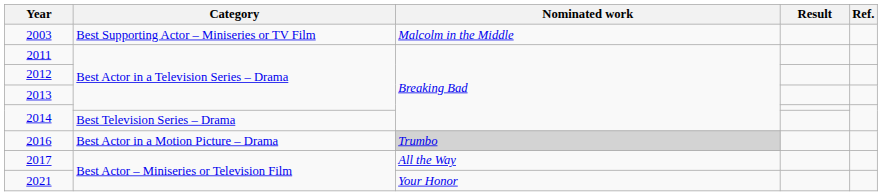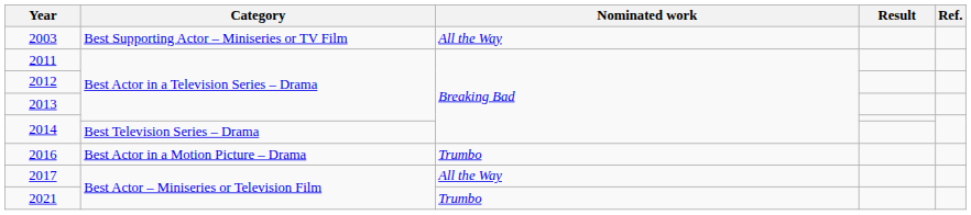 <table class=wikitable>
 <tr>
 <th scope="col" style="width:5em;">Year</th>
 <th scope="col" style="width:25em;">Category</th>
 <th scope="col" style="width:30em;">Nominated work</th>
 <th scope="col" style="width:5em;">Result</th>
 <th>Ref.</th>
 </tr>
 <tr>
 <td style="text-align:center;"><a href='#'>2003</a></td>
 <td><a href='#'>Best Supporting Actor – Miniseries or TV Film</a></td>
-<td><em><a href='#'>Malcolm in the Middle</a></em></td>
+<td><em><a href='#'>All the Way</a></em></td>
 <td></td>
 <td style="text-align:center;"></td>
 </tr>
 <tr>
 <td style="text-align:center;"><a href='#'>2011</a></td>
 <td rowspan="4"><a href='#'>Best Actor in a Television Series – Drama</a></td>
 <td rowspan="5"><em><a href='#'>Breaking Bad</a></em></td>
 <td></td>
 <td style="text-align:center;"></td>
 </tr>
 <tr>
 <td style="text-align:center;"><a href='#'>2012</a></td>
 <td></td>
 <td style="text-align:center;"></td>
 </tr>
 <tr>
 <td style="text-align:center;"><a href='#'>2013</a></td>
 <td></td>
 <td style="text-align:center;"></td>
 </tr>
 <tr>
 <td style="text-align:center;", rowspan=2><a href='#'>2014</a></td>
 <td></td>
 <td style="text-align:center;" rowspan="2"></td>
 </tr>
 <tr>
 <td><a href='#'>Best Television Series – Drama</a></td>
 <td></td>
 </tr>
 <tr>
 <td style="text-align:center;"><a href='#'>2016</a></td>
 <td><a href='#'>Best Actor in a Motion Picture – Drama</a></td>
-<td style="background: lightgrey;"><em><a href='#'>Trumbo</a></em></td>
+<td><em><a href='#'>Trumbo</a></em></td>
 <td></td>
 <td style="text-align:center;"></td>
 </tr>
 <tr>
 <td style="text-align:center;"><a href='#'>2017</a></td>
 <td rowspan="2"><a href='#'>Best Actor – Miniseries or Television Film</a></td>
 <td><em><a href='#'>All the Way</a></em></td>
 <td></td>
 <td style="text-align:center;"></td>
 </tr>
 <tr>
 <td style="text-align:center;"><a href='#'>2021</a></td>
-<td><em><a href='#'>Your Honor</a></em></td>
+<td><em><a href='#'>Trumbo</a></em></td>
 <td></td>
 <td style="text-align:center;"></td>
 </tr>
 </table>
